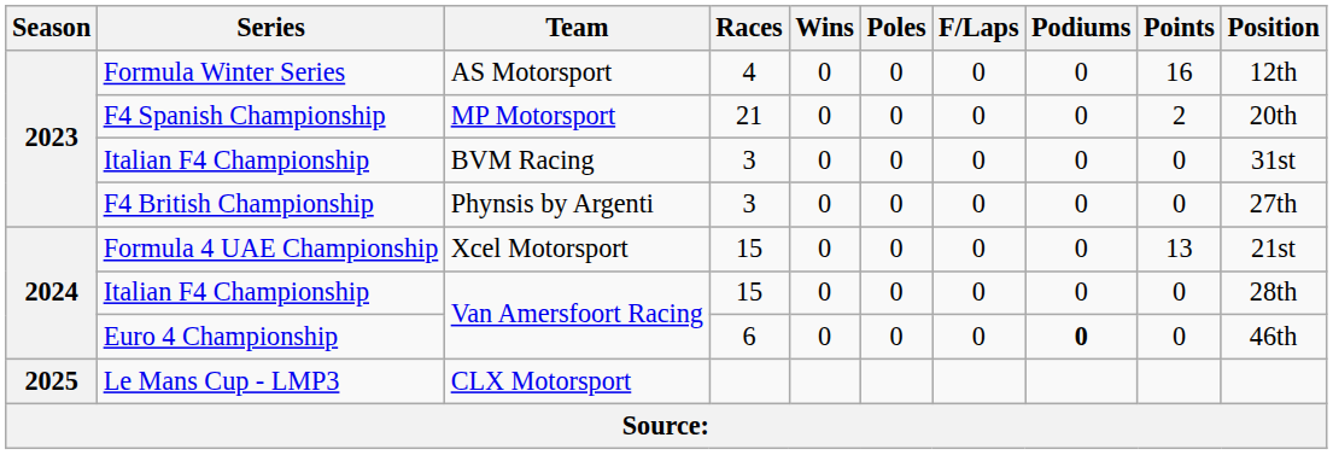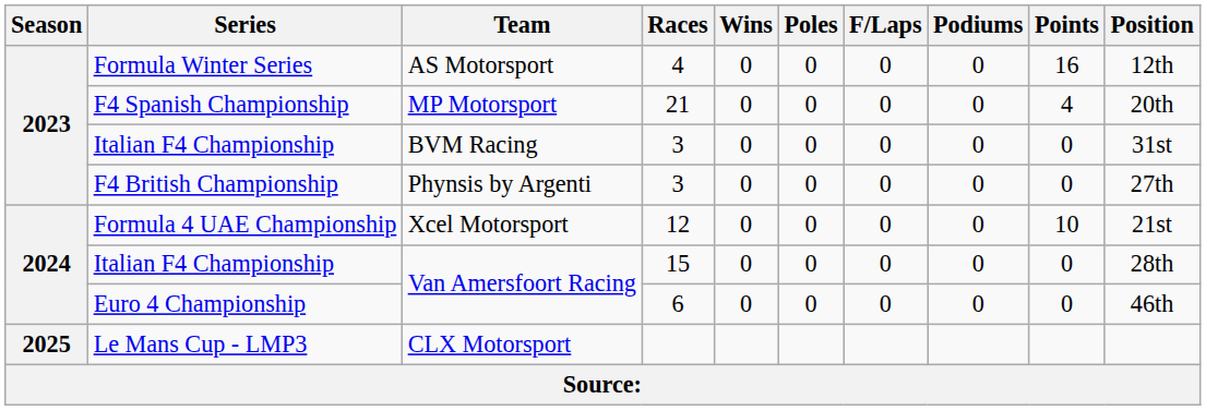 <table class="wikitable" style="font-size: 90%; text-align:center">
 <tr>
 <th>Season</th>
 <th>Series</th>
 <th>Team</th>
 <th>Races</th>
 <th>Wins</th>
 <th>Poles</th>
 <th>F/Laps</th>
 <th>Podiums</th>
 <th>Points</th>
 <th>Position</th>
 </tr>
 <tr>
 <th rowspan="4">2023</th>
 <td align=left><a href='#'>Formula Winter Series</a></td>
 <td align=left>AS Motorsport</td>
 <td>4</td>
 <td>0</td>
 <td>0</td>
 <td>0</td>
 <td>0</td>
 <td>16</td>
 <td>12th</td>
 </tr>
 <tr>
 <td align=left><a href='#'>F4 Spanish Championship</a></td>
 <td align=left><a href='#'>MP Motorsport</a></td>
 <td>21</td>
 <td>0</td>
 <td>0</td>
 <td>0</td>
 <td>0</td>
-<td>2</td>
+<td>4</td>
 <td>20th</td>
 </tr>
 <tr>
 <td align=left><a href='#'>Italian F4 Championship</a></td>
 <td align=left>BVM Racing</td>
 <td>3</td>
 <td>0</td>
 <td>0</td>
 <td>0</td>
 <td>0</td>
 <td>0</td>
 <td>31st</td>
 </tr>
 <tr>
 <td align=left><a href='#'>F4 British Championship</a></td>
 <td align=left>Phynsis by Argenti</td>
 <td>3</td>
 <td>0</td>
 <td>0</td>
 <td>0</td>
 <td>0</td>
 <td>0</td>
 <td>27th</td>
 </tr>
 <tr>
 <th rowspan="3">2024</th>
 <td align=left><a href='#'>Formula 4 UAE Championship</a></td>
 <td align=left>Xcel Motorsport</td>
-<td>15</td>
+<td>12</td>
 <td>0</td>
 <td>0</td>
 <td>0</td>
 <td>0</td>
-<td>13</td>
+<td>10</td>
 <td>21st</td>
 </tr>
 <tr>
 <td align=left><a href='#'>Italian F4 Championship</a></td>
 <td rowspan="2" align=left><a href='#'>Van Amersfoort Racing</a></td>
 <td>15</td>
 <td>0</td>
 <td>0</td>
 <td>0</td>
 <td>0</td>
 <td>0</td>
 <td>28th</td>
 </tr>
 <tr>
 <td align=left><a href='#'>Euro 4 Championship</a></td>
 <td>6</td>
 <td>0</td>
 <td>0</td>
 <td>0</td>
-<td><strong>0</strong></td>
+<td>0</td>
 <td>0</td>
 <td>46th</td>
 </tr>
 <tr>
 <th>2025</th>
 <td align=left><a href='#'>Le Mans Cup - LMP3</a></td>
 <td align=left><a href='#'>CLX Motorsport</a></td>
 <td></td>
 <td></td>
 <td></td>
 <td></td>
 <td></td>
 <td></td>
 <td></td>
 </tr>
 <tr>
 <th colspan="10">Source:</th>
 </tr>
 </table>
